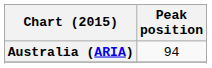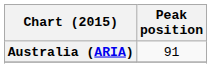 <table class="wikitable sortable plainrowheaders" style="text-align:center">
 <tr>
 <th scope="col">Chart (2015)</th>
 <th scope="col">Peak<br>position</th>
 </tr>
 <tr>
 <th scope="row">Australia (<a href='#'>ARIA</a>)</th>
-<td>94</td>
+<td>91</td>
 </tr>
 <tr>
 </tr>
 <tr>
 </tr>
 <tr>
 </tr>
 </table>
